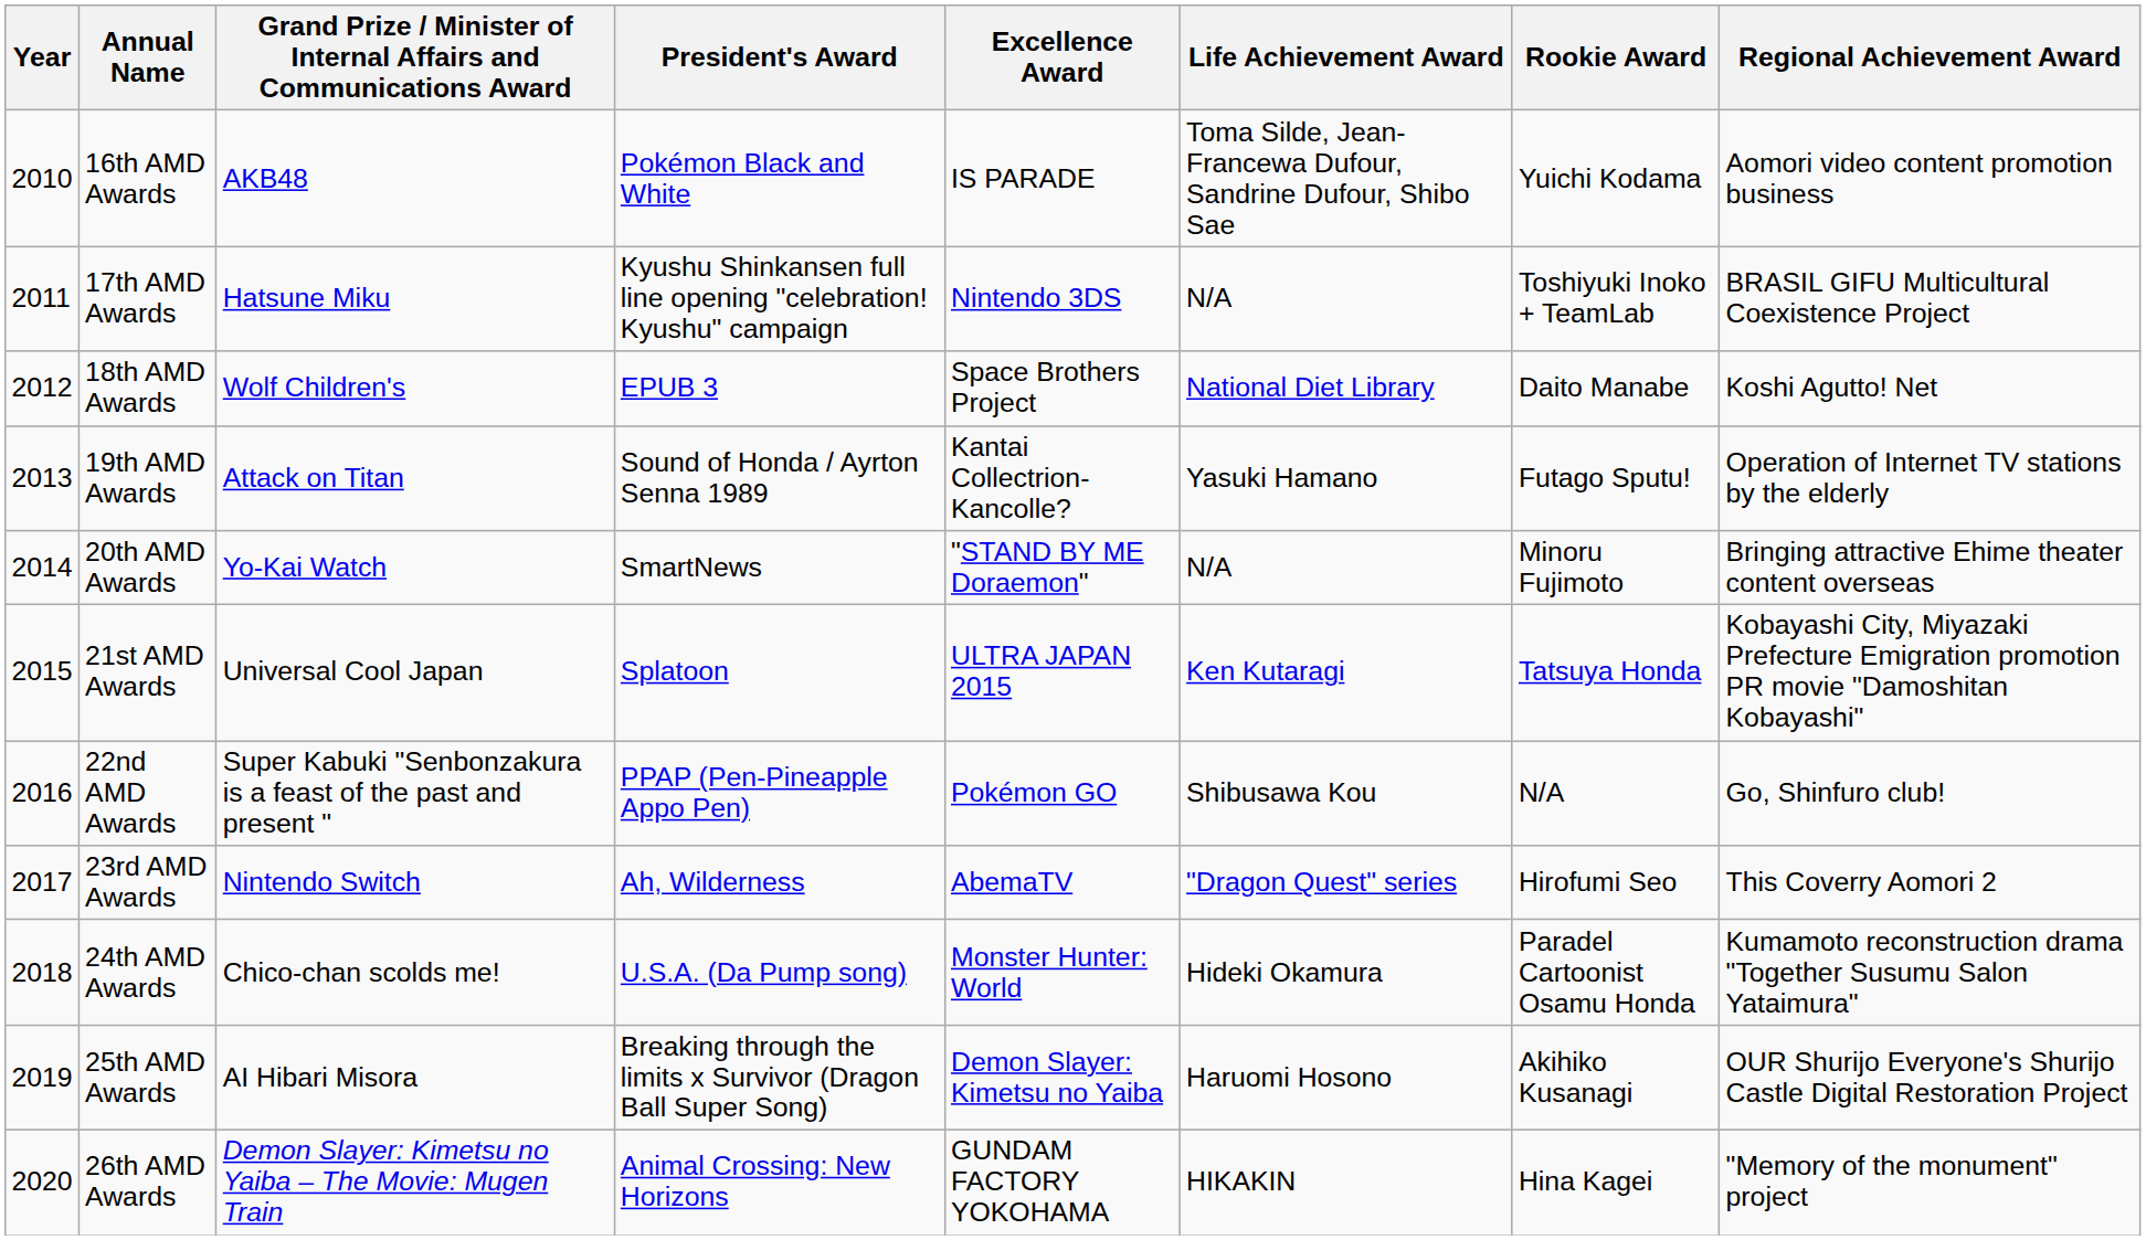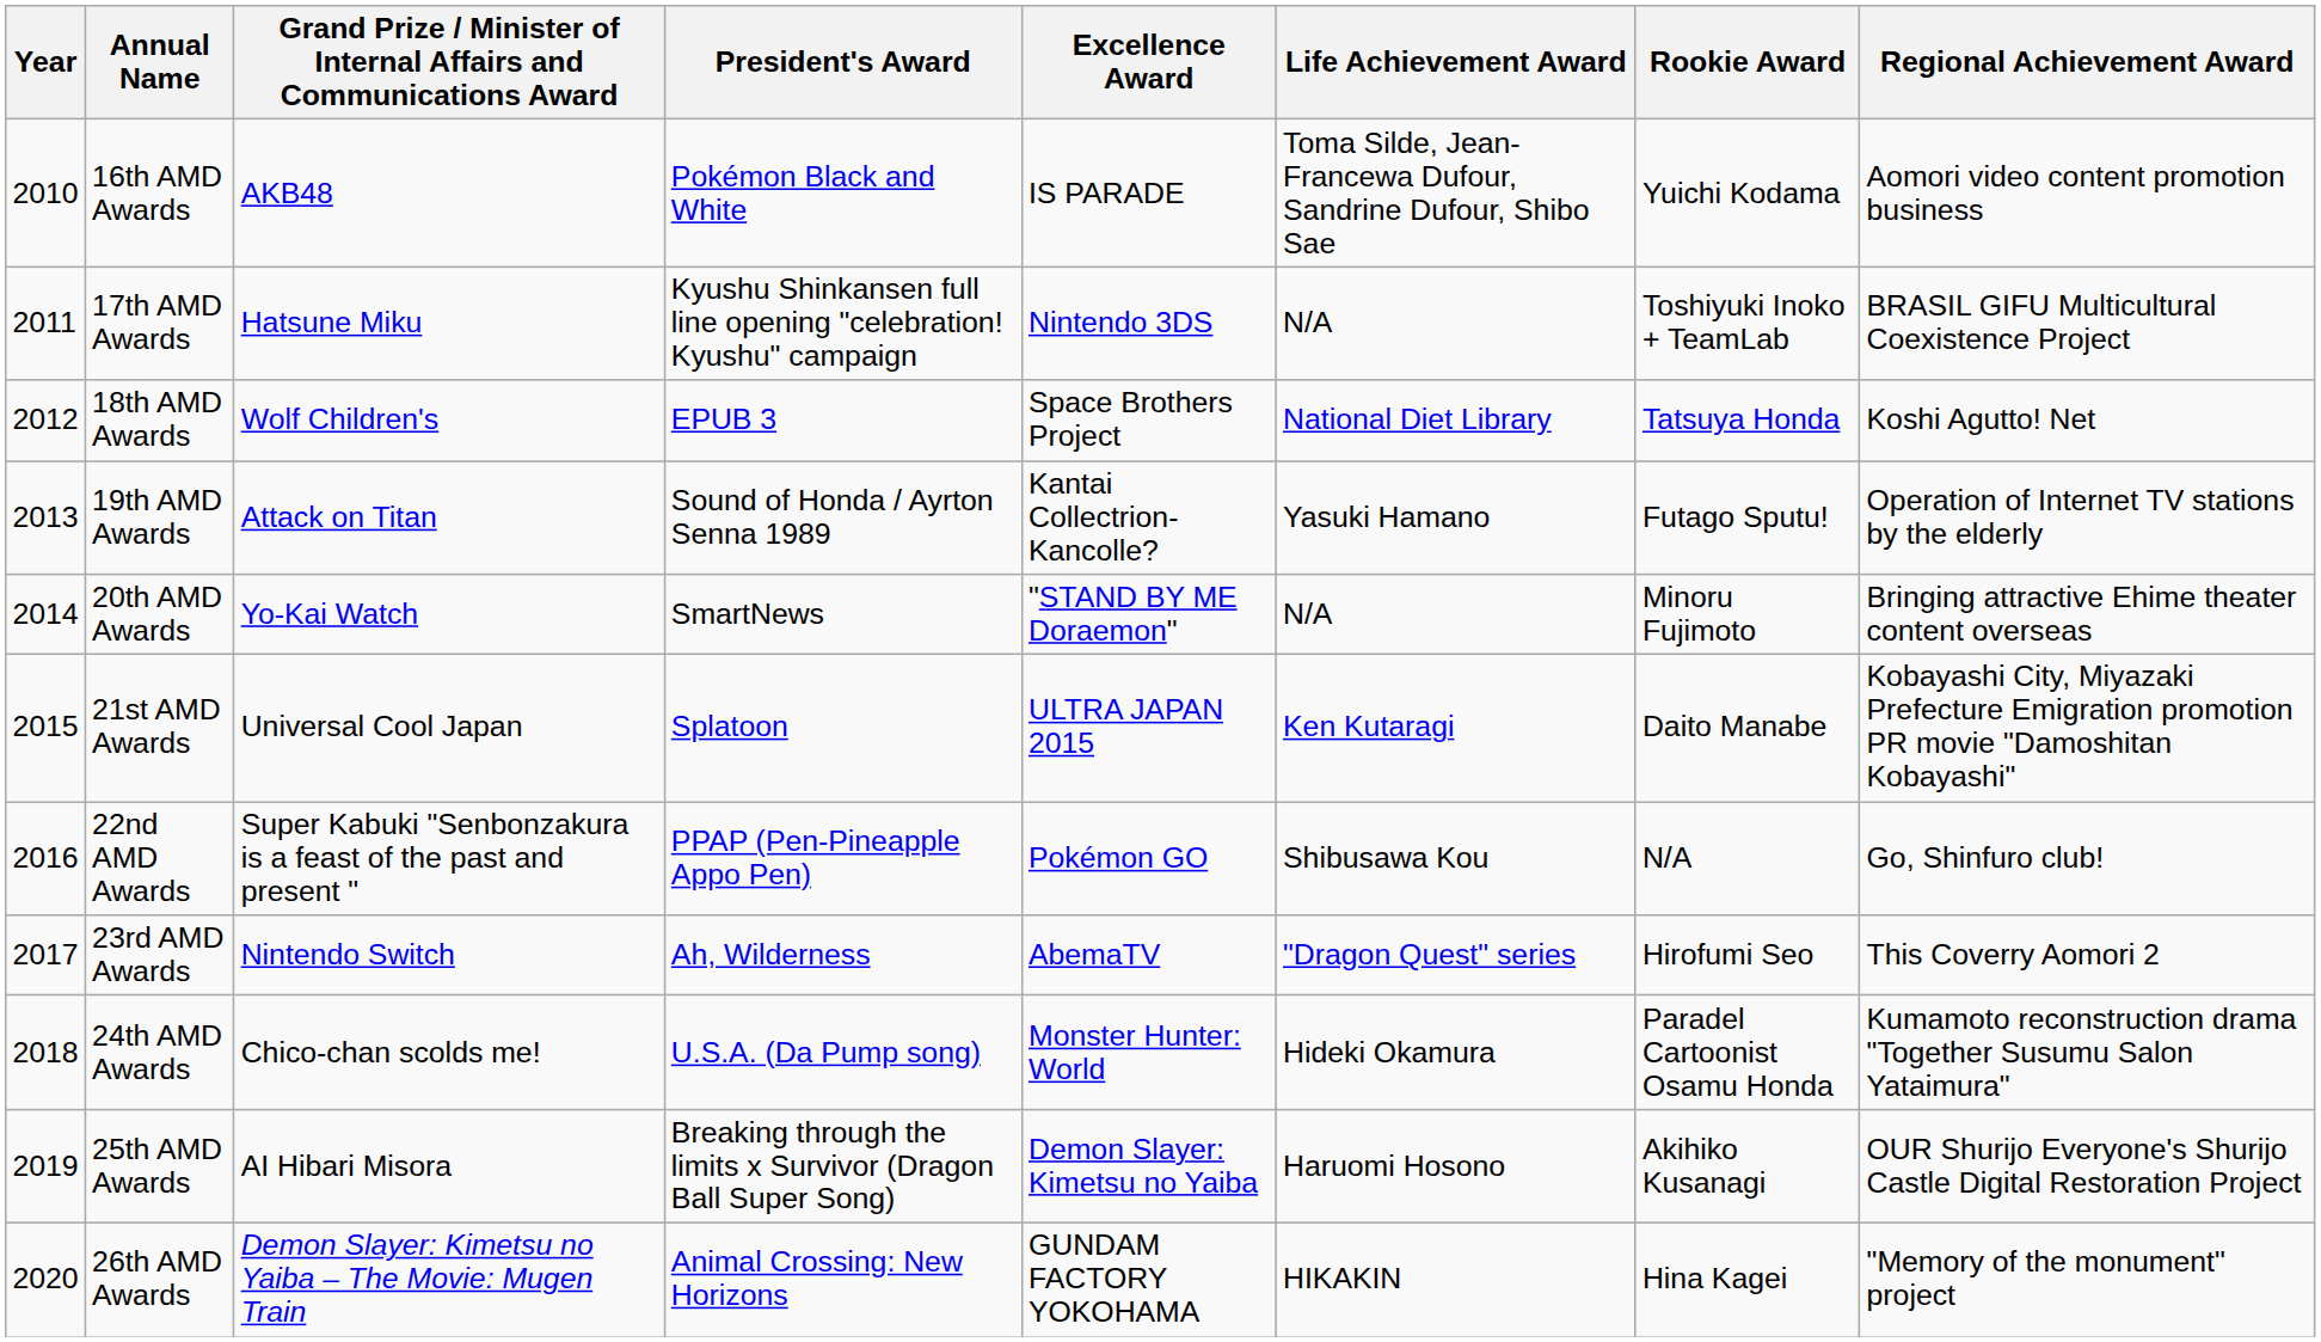 <table class="wikitable">
 <tr>
 <th>Year</th>
 <th>Annual Name</th>
 <th>Grand Prize / Minister of Internal Affairs and Communications Award</th>
 <th>President's Award</th>
 <th>Excellence Award</th>
 <th>Life Achievement Award</th>
 <th>Rookie Award</th>
 <th>Regional Achievement Award</th>
 </tr>
 <tr>
 <td>2010</td>
 <td>16th AMD Awards</td>
 <td><a href='#'>AKB48</a></td>
 <td><a href='#'>Pokémon Black and White</a></td>
 <td>IS PARADE</td>
 <td>Toma Silde, Jean-Francewa Dufour, Sandrine Dufour, Shibo Sae</td>
 <td>Yuichi Kodama</td>
 <td>Aomori video content promotion business</td>
 </tr>
 <tr>
 <td>2011</td>
 <td>17th AMD Awards</td>
 <td><a href='#'>Hatsune Miku</a></td>
 <td>Kyushu Shinkansen full line opening "celebration! Kyushu" campaign</td>
 <td><a href='#'>Nintendo 3DS</a></td>
 <td>N/A</td>
 <td>Toshiyuki Inoko + TeamLab</td>
 <td>BRASIL GIFU Multicultural Coexistence Project</td>
 </tr>
 <tr>
 <td>2012</td>
 <td>18th AMD Awards</td>
 <td><a href='#'>Wolf Children's</a></td>
 <td><a href='#'>EPUB 3</a></td>
 <td>Space Brothers Project</td>
 <td><a href='#'>National Diet Library</a></td>
-<td>Daito Manabe</td>
+<td><a href='#'>Tatsuya Honda</a></td>
 <td>Koshi Agutto! Net</td>
 </tr>
 <tr>
 <td>2013</td>
 <td>19th AMD Awards</td>
 <td><a href='#'>Attack on Titan</a></td>
 <td>Sound of Honda / Ayrton Senna 1989</td>
 <td>Kantai Collectrion-Kancolle?</td>
 <td>Yasuki Hamano</td>
 <td>Futago Sputu!</td>
 <td>Operation of Internet TV stations by the elderly</td>
 </tr>
 <tr>
 <td>2014</td>
 <td>20th AMD Awards</td>
 <td><a href='#'>Yo-Kai Watch</a></td>
 <td>SmartNews</td>
 <td>"<a href='#'>STAND BY ME Doraemon</a>"</td>
 <td>N/A</td>
 <td>Minoru Fujimoto</td>
 <td>Bringing attractive Ehime theater content overseas</td>
 </tr>
 <tr>
 <td>2015</td>
 <td>21st AMD Awards</td>
 <td>Universal Cool Japan</td>
 <td><a href='#'>Splatoon</a></td>
 <td><a href='#'>ULTRA JAPAN 2015</a></td>
 <td><a href='#'>Ken Kutaragi</a></td>
-<td><a href='#'>Tatsuya Honda</a></td>
+<td>Daito Manabe</td>
 <td>Kobayashi City, Miyazaki Prefecture Emigration promotion PR movie "Damoshitan Kobayashi"</td>
 </tr>
 <tr>
 <td>2016</td>
 <td>22nd AMD Awards</td>
 <td>Super Kabuki "Senbonzakura  is a feast of the past and present "</td>
 <td><a href='#'>PPAP (Pen-Pineapple Appo Pen)</a></td>
 <td><a href='#'>Pokémon GO</a></td>
 <td>Shibusawa Kou</td>
 <td>N/A</td>
 <td>Go, Shinfuro club!</td>
 </tr>
 <tr>
 <td>2017</td>
 <td>23rd AMD Awards</td>
 <td><a href='#'>Nintendo Switch</a></td>
 <td><a href='#'>Ah, Wilderness</a></td>
 <td><a href='#'>AbemaTV</a></td>
 <td><a href='#'>"Dragon Quest" series</a></td>
 <td>Hirofumi Seo</td>
 <td>This Coverry Aomori 2</td>
 </tr>
 <tr>
 <td>2018</td>
 <td>24th AMD Awards</td>
 <td>Chico-chan scolds me!</td>
 <td><a href='#'>U.S.A. (Da Pump song)</a></td>
 <td><a href='#'>Monster Hunter: World</a></td>
 <td>Hideki Okamura</td>
 <td>Paradel Cartoonist Osamu Honda</td>
 <td>Kumamoto reconstruction drama "Together Susumu Salon Yataimura"</td>
 </tr>
 <tr>
 <td>2019</td>
 <td>25th AMD Awards</td>
 <td>AI Hibari Misora</td>
 <td>Breaking through the limits x Survivor (Dragon Ball Super Song)</td>
 <td><a href='#'>Demon Slayer: Kimetsu no Yaiba</a></td>
 <td>Haruomi Hosono</td>
 <td>Akihiko Kusanagi</td>
 <td>OUR Shurijo Everyone's Shurijo Castle Digital Restoration Project</td>
 </tr>
 <tr>
 <td>2020</td>
 <td>26th AMD Awards</td>
 <td><em><a href='#'>Demon Slayer: Kimetsu no Yaiba – The Movie: Mugen Train</a></em></td>
 <td><a href='#'>Animal Crossing: New Horizons</a></td>
 <td>GUNDAM FACTORY YOKOHAMA</td>
 <td>HIKAKIN</td>
 <td>Hina Kagei</td>
 <td>"Memory of the monument" project</td>
 </tr>
 </table>
